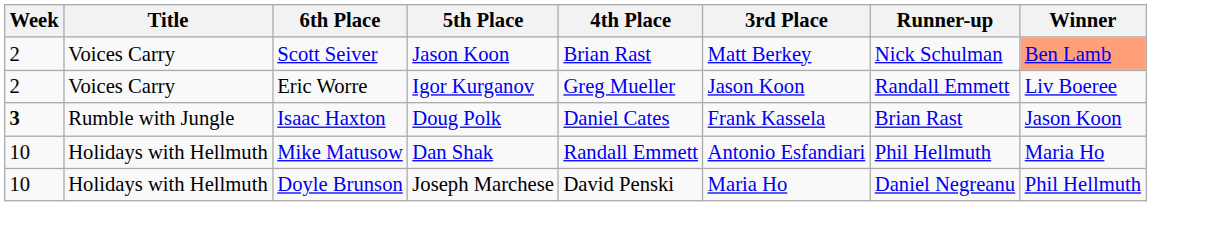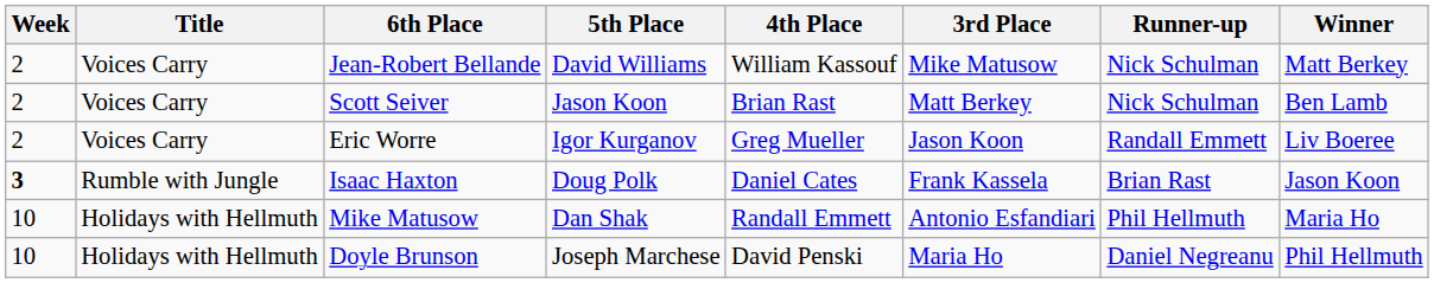 <table class="wikitable">
 <tr>
 <th>Week</th>
 <th>Title</th>
 <th>6th Place</th>
 <th>5th Place</th>
 <th>4th Place</th>
 <th>3rd Place</th>
 <th>Runner-up</th>
 <th>Winner</th>
 </tr>
 <tr>
 <td>2</td>
 <td>Voices Carry</td>
+<td><a href='#'>Jean-Robert Bellande</a></td>
+<td><a href='#'>David Williams</a></td>
+<td>William Kassouf</td>
+<td><a href='#'>Mike Matusow</a></td>
+<td><a href='#'>Nick Schulman</a></td>
+<td><a href='#'>Matt Berkey</a></td>
+</tr>
+<tr>
+<td>2</td>
+<td>Voices Carry</td>
 <td><a href='#'>Scott Seiver</a></td>
 <td><a href='#'>Jason Koon</a></td>
 <td><a href='#'>Brian Rast</a></td>
 <td><a href='#'>Matt Berkey</a></td>
 <td><a href='#'>Nick Schulman</a></td>
-<td style="background: lightsalmon;"><a href='#'>Ben Lamb</a></td>
+<td><a href='#'>Ben Lamb</a></td>
 </tr>
 <tr>
 <td>2</td>
 <td>Voices Carry</td>
 <td>Eric Worre</td>
 <td><a href='#'>Igor Kurganov</a></td>
 <td><a href='#'>Greg Mueller</a></td>
 <td><a href='#'>Jason Koon</a></td>
 <td><a href='#'>Randall Emmett</a></td>
 <td><a href='#'>Liv Boeree</a></td>
 </tr>
 <tr>
 <td><strong>3</strong></td>
 <td>Rumble with Jungle</td>
 <td><a href='#'>Isaac Haxton</a></td>
 <td><a href='#'>Doug Polk</a></td>
 <td><a href='#'>Daniel Cates</a></td>
 <td><a href='#'>Frank Kassela</a></td>
 <td><a href='#'>Brian Rast</a></td>
 <td><a href='#'>Jason Koon</a></td>
 </tr>
 <tr>
 <td>10</td>
 <td>Holidays with Hellmuth</td>
 <td><a href='#'>Mike Matusow</a></td>
 <td><a href='#'>Dan Shak</a></td>
 <td><a href='#'>Randall Emmett</a></td>
 <td><a href='#'>Antonio Esfandiari</a></td>
 <td><a href='#'>Phil Hellmuth</a></td>
 <td><a href='#'>Maria Ho</a></td>
 </tr>
 <tr>
 <td>10</td>
 <td>Holidays with Hellmuth</td>
 <td><a href='#'>Doyle Brunson</a></td>
 <td>Joseph Marchese</td>
 <td>David Penski</td>
 <td><a href='#'>Maria Ho</a></td>
 <td><a href='#'>Daniel Negreanu</a></td>
 <td><a href='#'>Phil Hellmuth</a></td>
 </tr>
 </table>
